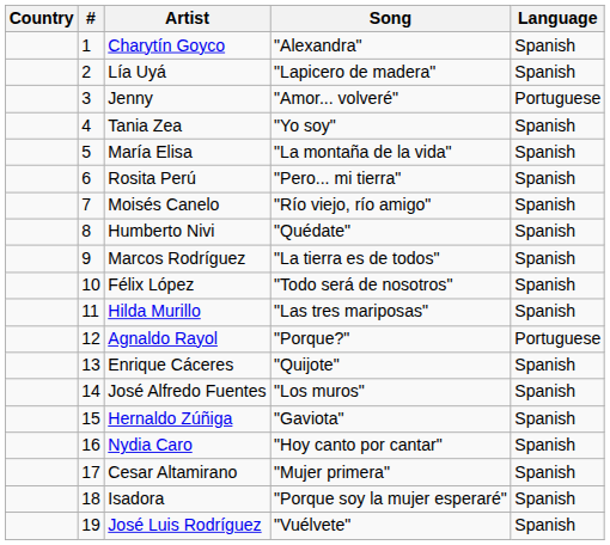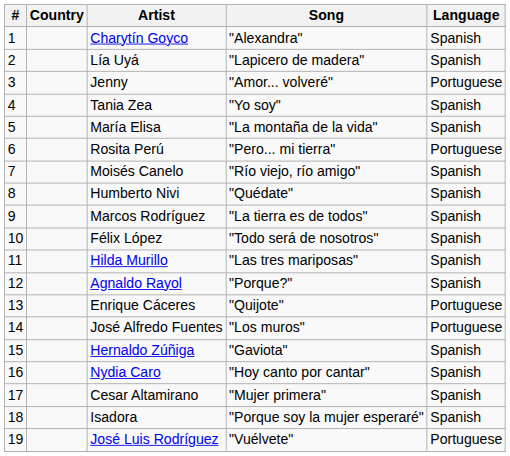 <table class="wikitable">
 <tr>
+<th>#</th>
 <th>Country</th>
-<th>#</th>
 <th>Artist</th>
 <th>Song</th>
 <th>Language</th>
 </tr>
 <tr>
+<td>1</td>
 <td></td>
-<td>1</td>
 <td><a href='#'>Charytín Goyco</a></td>
 <td>"Alexandra"</td>
 <td>Spanish</td>
 </tr>
 <tr>
+<td>2</td>
 <td></td>
-<td>2</td>
 <td>Lía Uyá</td>
 <td>"Lapicero de madera"</td>
 <td>Spanish</td>
 </tr>
 <tr>
+<td>3</td>
 <td></td>
-<td>3</td>
 <td>Jenny</td>
 <td>"Amor... volveré"</td>
 <td>Portuguese</td>
 </tr>
 <tr>
+<td>4</td>
 <td></td>
-<td>4</td>
 <td>Tania Zea</td>
 <td>"Yo soy"</td>
 <td>Spanish</td>
 </tr>
 <tr>
+<td>5</td>
 <td></td>
-<td>5</td>
 <td>María Elisa</td>
 <td>"La montaña de la vida"</td>
 <td>Spanish</td>
 </tr>
 <tr>
+<td>6</td>
 <td></td>
-<td>6</td>
 <td>Rosita Perú</td>
 <td>"Pero... mi tierra"</td>
-<td>Spanish</td>
+<td>Portuguese</td>
 </tr>
 <tr>
+<td>7</td>
 <td></td>
-<td>7</td>
 <td>Moisés Canelo</td>
 <td>"Río viejo, río amigo"</td>
 <td>Spanish</td>
 </tr>
 <tr>
+<td>8</td>
 <td></td>
-<td>8</td>
 <td>Humberto Nivi</td>
 <td>"Quédate"</td>
 <td>Spanish</td>
 </tr>
 <tr>
+<td>9</td>
 <td></td>
-<td>9</td>
 <td>Marcos Rodríguez</td>
 <td>"La tierra es de todos"</td>
 <td>Spanish</td>
 </tr>
 <tr>
+<td>10</td>
 <td></td>
-<td>10</td>
 <td>Félix López</td>
 <td>"Todo será de nosotros"</td>
 <td>Spanish</td>
 </tr>
 <tr>
+<td>11</td>
 <td></td>
-<td>11</td>
 <td><a href='#'>Hilda Murillo</a></td>
 <td>"Las tres mariposas"</td>
 <td>Spanish</td>
 </tr>
 <tr>
+<td>12</td>
 <td></td>
-<td>12</td>
 <td><a href='#'>Agnaldo Rayol</a></td>
 <td>"Porque?"</td>
+<td>Spanish</td>
+</tr>
+<tr>
+<td>13</td>
+<td></td>
+<td>Enrique Cáceres</td>
+<td>"Quijote"</td>
 <td>Portuguese</td>
 </tr>
 <tr>
+<td>14</td>
 <td></td>
-<td>13</td>
-<td>Enrique Cáceres</td>
-<td>"Quijote"</td>
-<td>Spanish</td>
+<td>José Alfredo Fuentes</td>
+<td>"Los muros"</td>
+<td>Portuguese</td>
 </tr>
 <tr>
+<td>15</td>
 <td></td>
-<td>14</td>
-<td>José Alfredo Fuentes</td>
-<td>"Los muros"</td>
-<td>Spanish</td>
-</tr>
-<tr>
-<td></td>
-<td>15</td>
 <td><a href='#'>Hernaldo Zúñiga</a></td>
 <td>"Gaviota"</td>
 <td>Spanish</td>
 </tr>
 <tr>
+<td>16</td>
 <td></td>
-<td>16</td>
 <td><a href='#'>Nydia Caro</a></td>
 <td>"Hoy canto por cantar"</td>
 <td>Spanish</td>
 </tr>
 <tr>
+<td>17</td>
 <td></td>
-<td>17</td>
 <td>Cesar Altamirano</td>
 <td>"Mujer primera"</td>
 <td>Spanish</td>
 </tr>
 <tr>
+<td>18</td>
 <td></td>
-<td>18</td>
 <td>Isadora</td>
 <td>"Porque soy la mujer esperaré"</td>
 <td>Spanish</td>
 </tr>
 <tr>
+<td>19</td>
 <td></td>
-<td>19</td>
 <td><a href='#'>José Luis Rodríguez</a></td>
 <td>"Vuélvete"</td>
-<td>Spanish</td>
+<td>Portuguese</td>
 </tr>
 </table>
